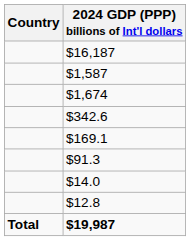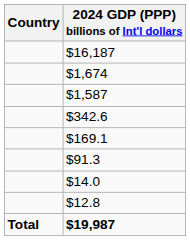 <table class="sortable wikitable sticky-header static-row-numbers col1left" >
 <tr>
 <th>Country</th>
 <th>2024 GDP (PPP)<br><small>billions of <a href='#'>Int'l dollars</a></small></th>
 </tr>
 <tr>
 <td></td>
 <td>$16,187</td>
 </tr>
 <tr>
 <td></td>
-<td>$1,587</td>
+<td>$1,674</td>
 </tr>
 <tr>
 <td></td>
-<td>$1,674</td>
+<td>$1,587</td>
 </tr>
 <tr>
 <td></td>
 <td>$342.6</td>
 </tr>
 <tr>
 <td></td>
 <td>$169.1</td>
 </tr>
 <tr>
 <td></td>
 <td>$91.3</td>
 </tr>
 <tr>
 <td></td>
 <td>$14.0</td>
 </tr>
 <tr>
 <td></td>
 <td>$12.8</td>
 </tr>
 <tr class="static-row-numbers-norank">
 <td><strong> Total </strong></td>
 <td><strong>$19,987</strong></td>
 </tr>
 </table>
